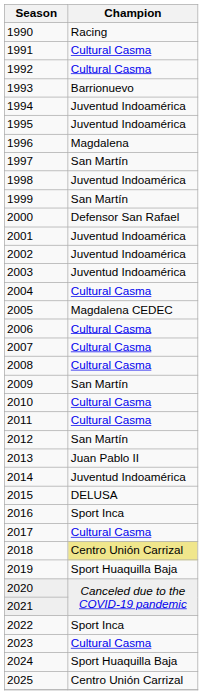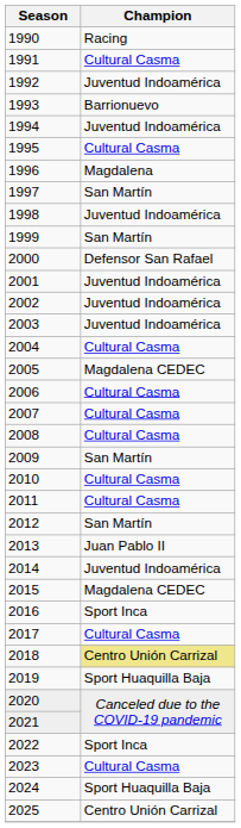 <table class="wikitable sortable">
 <tr>
 <th width=80px>Season</th>
 <th width=170px>Champion</th>
 </tr>
 <tr>
 <td>1990</td>
 <td>Racing</td>
 </tr>
 <tr>
 <td>1991</td>
 <td><a href='#'>Cultural Casma</a></td>
 </tr>
 <tr>
 <td>1992</td>
-<td><a href='#'>Cultural Casma</a></td>
+<td>Juventud Indoamérica</td>
 </tr>
 <tr>
 <td>1993</td>
 <td>Barrionuevo</td>
 </tr>
 <tr>
 <td>1994</td>
 <td>Juventud Indoamérica</td>
 </tr>
 <tr>
 <td>1995</td>
-<td>Juventud Indoamérica</td>
+<td><a href='#'>Cultural Casma</a></td>
 </tr>
 <tr>
 <td>1996</td>
 <td>Magdalena</td>
 </tr>
 <tr>
 <td>1997</td>
 <td>San Martín</td>
 </tr>
 <tr>
 <td>1998</td>
 <td>Juventud Indoamérica</td>
 </tr>
 <tr>
 <td>1999</td>
 <td>San Martín</td>
 </tr>
 <tr>
 <td>2000</td>
 <td>Defensor San Rafael</td>
 </tr>
 <tr>
 <td>2001</td>
 <td>Juventud Indoamérica</td>
 </tr>
 <tr>
 <td>2002</td>
 <td>Juventud Indoamérica</td>
 </tr>
 <tr>
 <td>2003</td>
 <td>Juventud Indoamérica</td>
 </tr>
 <tr>
 <td>2004</td>
 <td><a href='#'>Cultural Casma</a></td>
 </tr>
 <tr>
 <td>2005</td>
 <td>Magdalena CEDEC</td>
 </tr>
 <tr>
 <td>2006</td>
 <td><a href='#'>Cultural Casma</a></td>
 </tr>
 <tr>
 <td>2007</td>
 <td><a href='#'>Cultural Casma</a></td>
 </tr>
 <tr>
 <td>2008</td>
 <td><a href='#'>Cultural Casma</a></td>
 </tr>
 <tr>
 <td>2009</td>
 <td>San Martín</td>
 </tr>
 <tr>
 <td>2010</td>
 <td><a href='#'>Cultural Casma</a></td>
 </tr>
 <tr>
 <td>2011</td>
 <td><a href='#'>Cultural Casma</a></td>
 </tr>
 <tr>
 <td>2012</td>
 <td>San Martín</td>
 </tr>
 <tr>
 <td>2013</td>
 <td>Juan Pablo II</td>
 </tr>
 <tr>
 <td>2014</td>
 <td>Juventud Indoamérica</td>
 </tr>
 <tr>
 <td>2015</td>
-<td>DELUSA</td>
+<td>Magdalena CEDEC</td>
 </tr>
 <tr>
 <td>2016</td>
 <td>Sport Inca</td>
 </tr>
 <tr>
 <td>2017</td>
 <td><a href='#'>Cultural Casma</a></td>
 </tr>
 <tr>
 <td>2018</td>
 <td style="background: khaki;">Centro Unión Carrizal</td>
 </tr>
 <tr>
 <td>2019</td>
 <td>Sport Huaquilla Baja</td>
 </tr>
 <tr bgcolor=#efefef>
 <td>2020</td>
 <td rowspan=2 colspan="1" align=center><em>Canceled due to the <a href='#'>COVID-19 pandemic</a></em></td>
 </tr>
 <tr bgcolor=#efefef>
 <td>2021</td>
 </tr>
 <tr>
 <td>2022</td>
 <td>Sport Inca</td>
 </tr>
 <tr>
 <td>2023</td>
 <td><a href='#'>Cultural Casma</a></td>
 </tr>
 <tr>
 <td>2024</td>
 <td>Sport Huaquilla Baja</td>
 </tr>
 <tr>
 <td>2025</td>
 <td>Centro Unión Carrizal</td>
 </tr>
 <tr>
 </tr>
 </table>
